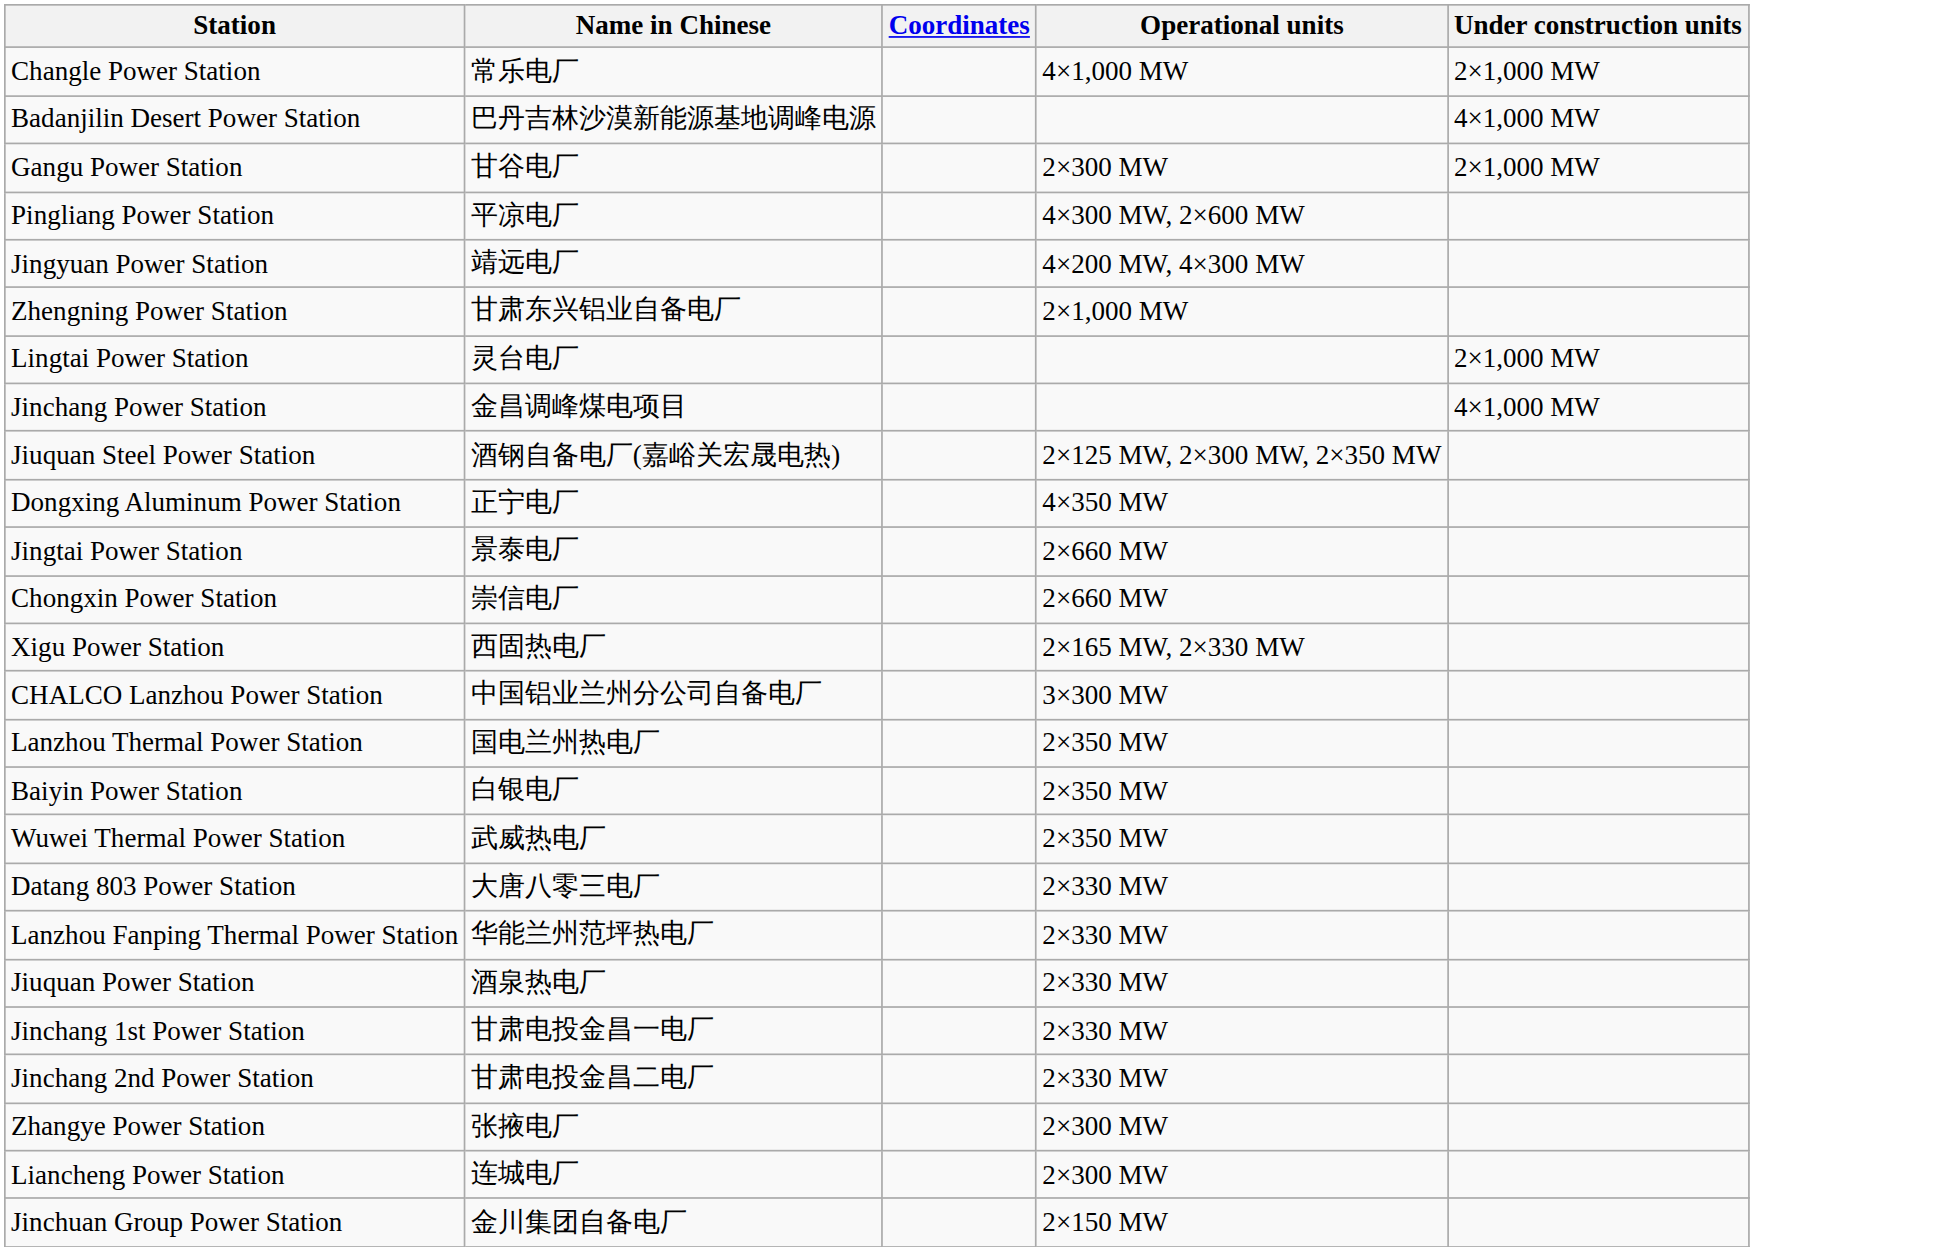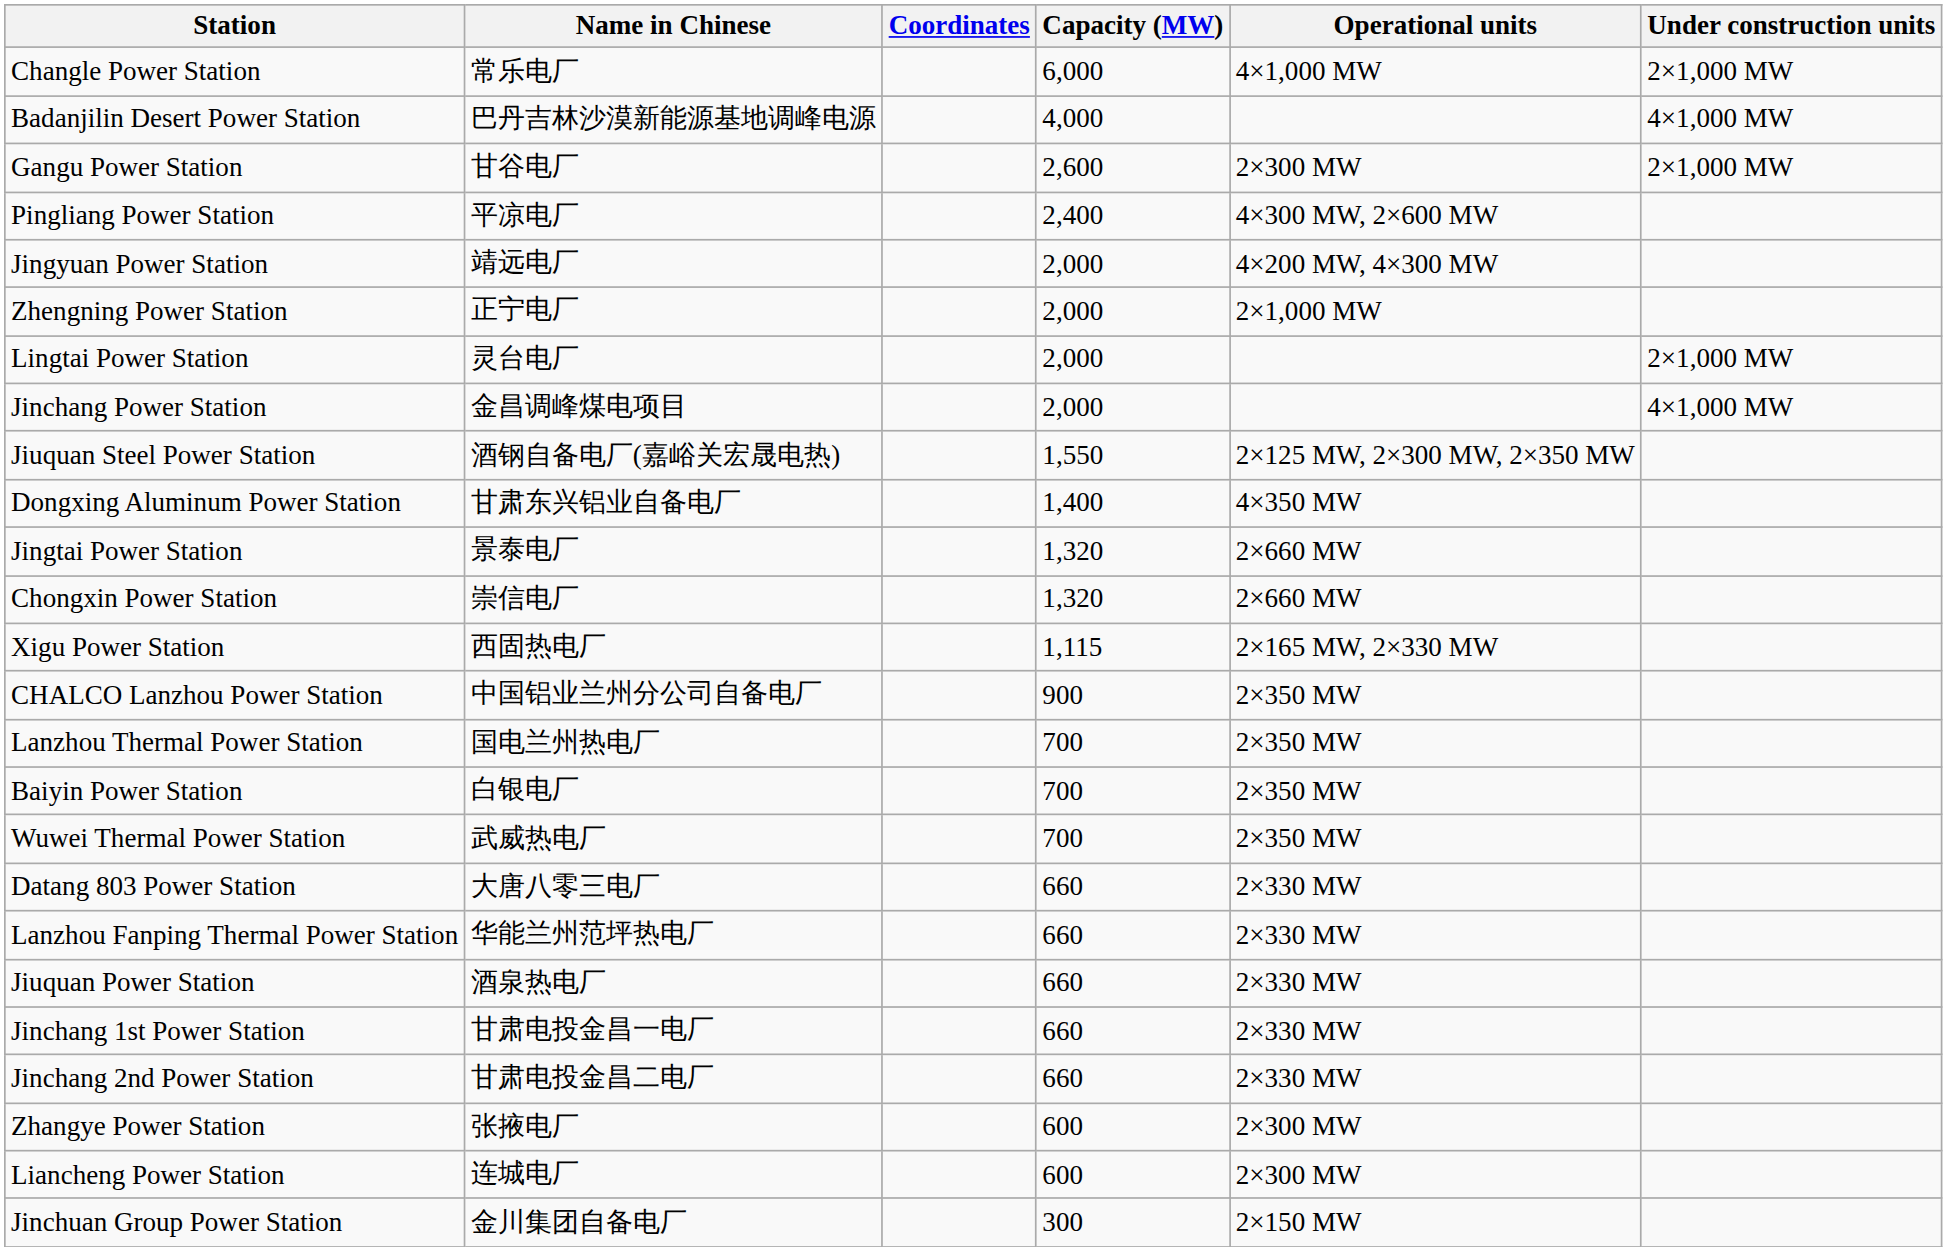 <table class="wikitable sortable">
 <tr>
 <th>Station</th>
 <th>Name in Chinese</th>
 <th><a href='#'>Coordinates</a></th>
+<th>Capacity (<a href='#'>MW</a>)</th>
 <th>Operational units</th>
 <th>Under construction units</th>
 </tr>
 <tr>
 <td>Changle Power Station</td>
 <td>常乐电厂</td>
 <td></td>
+<td>6,000</td>
 <td>4×1,000 MW</td>
 <td>2×1,000 MW</td>
 </tr>
 <tr>
 <td>Badanjilin Desert Power Station</td>
 <td>巴丹吉林沙漠新能源基地调峰电源</td>
 <td></td>
+<td>4,000</td>
 <td></td>
 <td>4×1,000 MW</td>
 </tr>
 <tr>
 <td>Gangu Power Station</td>
 <td>甘谷电厂</td>
 <td></td>
+<td>2,600</td>
 <td>2×300 MW</td>
 <td>2×1,000 MW</td>
 </tr>
 <tr>
 <td>Pingliang Power Station</td>
 <td>平凉电厂</td>
 <td></td>
+<td>2,400</td>
 <td>4×300 MW, 2×600 MW</td>
 <td></td>
 </tr>
 <tr>
 <td>Jingyuan Power Station</td>
 <td>靖远电厂</td>
 <td></td>
+<td>2,000</td>
 <td>4×200 MW, 4×300 MW</td>
 <td></td>
 </tr>
 <tr>
 <td>Zhengning Power Station</td>
-<td>甘肃东兴铝业自备电厂</td>
+<td>正宁电厂</td>
 <td></td>
+<td>2,000</td>
 <td>2×1,000 MW</td>
 <td></td>
 </tr>
 <tr>
 <td>Lingtai Power Station</td>
 <td>灵台电厂</td>
 <td></td>
+<td>2,000</td>
 <td></td>
 <td>2×1,000 MW</td>
 </tr>
 <tr>
 <td>Jinchang Power Station</td>
 <td>金昌调峰煤电项目</td>
 <td></td>
+<td>2,000</td>
 <td></td>
 <td>4×1,000 MW</td>
 </tr>
 <tr>
 <td>Jiuquan Steel Power Station</td>
 <td>酒钢自备电厂(嘉峪关宏晟电热)</td>
 <td></td>
+<td>1,550</td>
 <td>2×125 MW, 2×300 MW, 2×350 MW</td>
 <td></td>
 </tr>
 <tr>
 <td>Dongxing Aluminum Power Station</td>
-<td>正宁电厂</td>
+<td>甘肃东兴铝业自备电厂</td>
 <td></td>
+<td>1,400</td>
 <td>4×350 MW</td>
 <td></td>
 </tr>
 <tr>
 <td>Jingtai Power Station</td>
 <td>景泰电厂</td>
 <td></td>
+<td>1,320</td>
 <td>2×660 MW</td>
 <td></td>
 </tr>
 <tr>
 <td>Chongxin Power Station</td>
 <td>崇信电厂</td>
 <td></td>
+<td>1,320</td>
 <td>2×660 MW</td>
 <td></td>
 </tr>
 <tr>
 <td>Xigu Power Station</td>
 <td>西固热电厂</td>
 <td></td>
+<td>1,115</td>
 <td>2×165 MW, 2×330 MW</td>
 <td></td>
 </tr>
 <tr>
 <td>CHALCO Lanzhou Power Station</td>
 <td>中国铝业兰州分公司自备电厂</td>
 <td></td>
-<td>3×300 MW</td>
+<td>900</td>
+<td>2×350 MW</td>
 <td></td>
 </tr>
 <tr>
 <td>Lanzhou Thermal Power Station</td>
 <td>国电兰州热电厂</td>
 <td></td>
+<td>700</td>
 <td>2×350 MW</td>
 <td></td>
 </tr>
 <tr>
 <td>Baiyin Power Station</td>
 <td>白银电厂</td>
 <td></td>
+<td>700</td>
 <td>2×350 MW</td>
 <td></td>
 </tr>
 <tr>
 <td>Wuwei Thermal Power Station</td>
 <td>武威热电厂</td>
 <td></td>
+<td>700</td>
 <td>2×350 MW</td>
 <td></td>
 </tr>
 <tr>
 <td>Datang 803 Power Station</td>
 <td>大唐八零三电厂</td>
 <td></td>
+<td>660</td>
 <td>2×330 MW</td>
 <td></td>
 </tr>
 <tr>
 <td>Lanzhou Fanping Thermal Power Station</td>
 <td>华能兰州范坪热电厂</td>
 <td></td>
+<td>660</td>
 <td>2×330 MW</td>
 <td></td>
 </tr>
 <tr>
 <td>Jiuquan Power Station</td>
 <td>酒泉热电厂</td>
 <td></td>
+<td>660</td>
 <td>2×330 MW</td>
 <td></td>
 </tr>
 <tr>
 <td>Jinchang 1st Power Station</td>
 <td>甘肃电投金昌一电厂</td>
 <td></td>
+<td>660</td>
 <td>2×330 MW</td>
 <td></td>
 </tr>
 <tr>
 <td>Jinchang 2nd Power Station</td>
 <td>甘肃电投金昌二电厂</td>
 <td></td>
+<td>660</td>
 <td>2×330 MW</td>
 <td></td>
 </tr>
 <tr>
 <td>Zhangye Power Station</td>
 <td>张掖电厂</td>
 <td></td>
+<td>600</td>
 <td>2×300 MW</td>
 <td></td>
 </tr>
 <tr>
 <td>Liancheng Power Station</td>
 <td>连城电厂</td>
 <td></td>
+<td>600</td>
 <td>2×300 MW</td>
 <td></td>
 </tr>
 <tr>
 <td>Jinchuan Group Power Station</td>
 <td>金川集团自备电厂</td>
 <td></td>
+<td>300</td>
 <td>2×150 MW</td>
 <td></td>
 </tr>
 </table>
